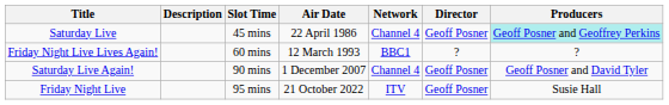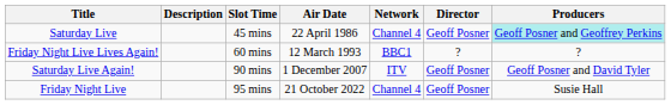 <table class="wikitable" style="text-align:center;">
 <tr>
 <th>Title</th>
 <th>Description</th>
 <th>Slot Time</th>
 <th>Air Date</th>
 <th>Network</th>
 <th>Director</th>
 <th>Producers</th>
 </tr>
 <tr>
 <td><a href='#'>Saturday Live</a></td>
 <td></td>
 <td>45 mins</td>
 <td>22 April 1986</td>
 <td><a href='#'>Channel 4</a></td>
 <td><a href='#'>Geoff Posner</a></td>
 <td style="background: paleturquoise;"><a href='#'>Geoff Posner</a> and <a href='#'>Geoffrey Perkins</a></td>
 </tr>
 <tr>
 <td><a href='#'>Friday Night Live Lives Again!</a></td>
 <td></td>
 <td>60 mins</td>
 <td>12 March 1993</td>
 <td><a href='#'>BBC1</a></td>
 <td>?</td>
 <td>?</td>
 </tr>
 <tr>
 <td><a href='#'>Saturday Live Again!</a></td>
 <td></td>
 <td>90 mins</td>
 <td>1 December 2007</td>
-<td><a href='#'>Channel 4</a></td>
+<td><a href='#'>ITV</a></td>
 <td><a href='#'>Geoff Posner</a></td>
 <td><a href='#'>Geoff Posner</a> and <a href='#'>David Tyler</a></td>
 </tr>
 <tr>
 <td><a href='#'>Friday Night Live</a></td>
 <td></td>
 <td>95 mins</td>
 <td>21 October 2022</td>
-<td><a href='#'>ITV</a></td>
+<td><a href='#'>Channel 4</a></td>
 <td><a href='#'>Geoff Posner</a></td>
 <td>Susie Hall</td>
 </tr>
 </table>
